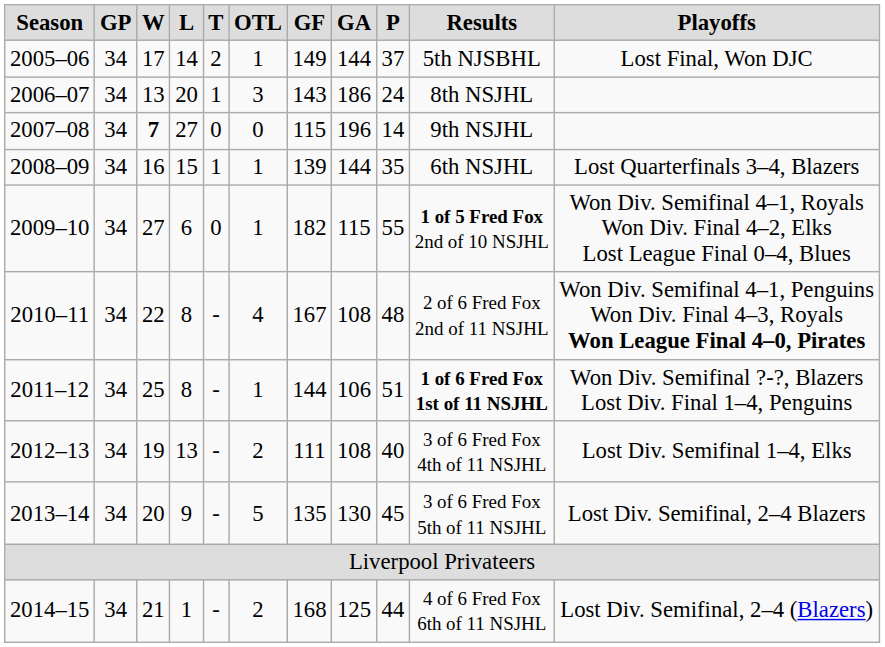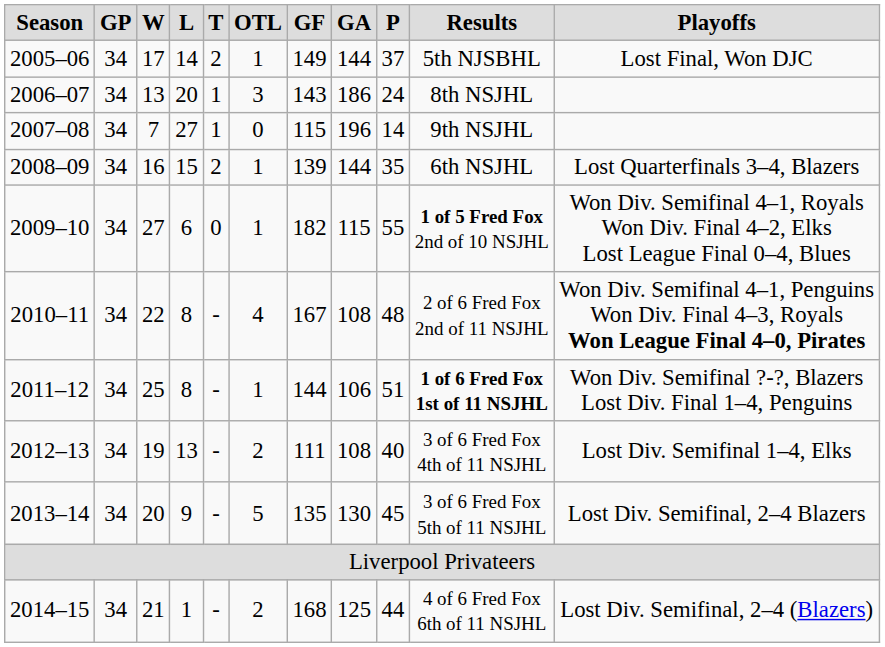 <table class="wikitable">
 <tr align="center"  bgcolor="#dddddd">
 <td><strong>Season</strong></td>
 <td><strong>GP</strong></td>
 <td><strong>W</strong></td>
 <td><strong>L</strong></td>
 <td><strong>T</strong></td>
 <td><strong>OTL</strong></td>
 <td><strong>GF</strong></td>
 <td><strong>GA</strong></td>
 <td><strong>P</strong></td>
 <td><strong>Results</strong></td>
 <td><strong>Playoffs</strong></td>
 </tr>
 <tr align="center">
 <td>2005–06</td>
 <td>34</td>
 <td>17</td>
 <td>14</td>
 <td>2</td>
 <td>1</td>
 <td>149</td>
 <td>144</td>
 <td>37</td>
 <td>5th NJSBHL</td>
 <td>Lost Final, Won DJC</td>
 </tr>
 <tr align="center">
 <td>2006–07</td>
 <td>34</td>
 <td>13</td>
 <td>20</td>
 <td>1</td>
 <td>3</td>
 <td>143</td>
 <td>186</td>
 <td>24</td>
 <td>8th NSJHL</td>
 <td></td>
 </tr>
 <tr align="center">
 <td>2007–08</td>
 <td>34</td>
-<td><strong>7</strong></td>
+<td>7</td>
 <td>27</td>
-<td>0</td>
+<td>1</td>
 <td>0</td>
 <td>115</td>
 <td>196</td>
 <td>14</td>
 <td>9th NSJHL</td>
 <td></td>
 </tr>
 <tr align="center">
 <td>2008–09</td>
 <td>34</td>
 <td>16</td>
 <td>15</td>
-<td>1</td>
+<td>2</td>
 <td>1</td>
 <td>139</td>
 <td>144</td>
 <td>35</td>
 <td>6th NSJHL</td>
 <td>Lost Quarterfinals 3–4, Blazers</td>
 </tr>
 <tr align="center">
 <td>2009–10</td>
 <td>34</td>
 <td>27</td>
 <td>6</td>
 <td>0</td>
 <td>1</td>
 <td>182</td>
 <td>115</td>
 <td>55</td>
 <td><small><strong>1 of 5 Fred Fox</strong><br>2nd of 10 NSJHL  </small></td>
 <td>Won Div. Semifinal 4–1, Royals<br> Won Div. Final 4–2, Elks<br>Lost League Final 0–4, Blues</td>
 </tr>
 <tr align="center">
 <td>2010–11</td>
 <td>34</td>
 <td>22</td>
 <td>8</td>
 <td>-</td>
 <td>4</td>
 <td>167</td>
 <td>108</td>
 <td>48</td>
 <td><small>2 of 6 Fred Fox<br>2nd of 11 NSJHL </small></td>
 <td>Won Div. Semifinal 4–1, Penguins<br> Won Div. Final 4–3, Royals<br><strong>Won League Final 4–0, Pirates</strong></td>
 </tr>
 <tr align="center">
 <td>2011–12</td>
 <td>34</td>
 <td>25</td>
 <td>8</td>
 <td>-</td>
 <td>1</td>
 <td>144</td>
 <td>106</td>
 <td>51</td>
 <td><small><strong>1 of 6 Fred Fox<br>1st of 11 NSJHL</strong> </small></td>
 <td>Won Div. Semifinal ?-?, Blazers<br> Lost Div. Final 1–4, Penguins</td>
 </tr>
 <tr align="center">
 <td>2012–13</td>
 <td>34</td>
 <td>19</td>
 <td>13</td>
 <td>-</td>
 <td>2</td>
 <td>111</td>
 <td>108</td>
 <td>40</td>
 <td><small>3 of 6 Fred Fox<br>4th of 11 NSJHL </small></td>
 <td>Lost Div. Semifinal 1–4, Elks</td>
 </tr>
 <tr align="center">
 <td>2013–14</td>
 <td>34</td>
 <td>20</td>
 <td>9</td>
 <td>-</td>
 <td>5</td>
 <td>135</td>
 <td>130</td>
 <td>45</td>
 <td><small>3 of 6 Fred Fox<br>5th of 11 NSJHL </small></td>
 <td>Lost Div. Semifinal, 2–4 Blazers</td>
 </tr>
 <tr align="center" bgcolor="#dddddd">
 <td colspan="11">Liverpool Privateers</td>
 </tr>
 <tr align="center">
 <td>2014–15</td>
 <td>34</td>
 <td>21</td>
 <td>1</td>
 <td>-</td>
 <td>2</td>
 <td>168</td>
 <td>125</td>
 <td>44</td>
 <td><small>4 of 6 Fred Fox<br>6th of 11 NSJHL </small></td>
 <td>Lost Div. Semifinal, 2–4 (<a href='#'>Blazers</a>)</td>
 </tr>
 </table>
